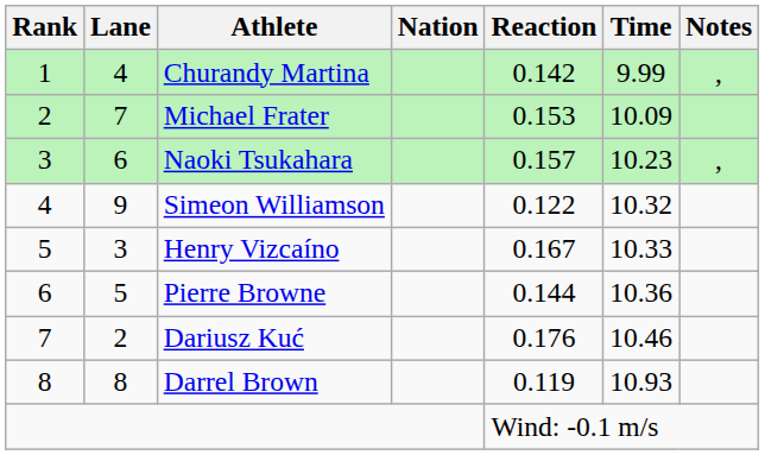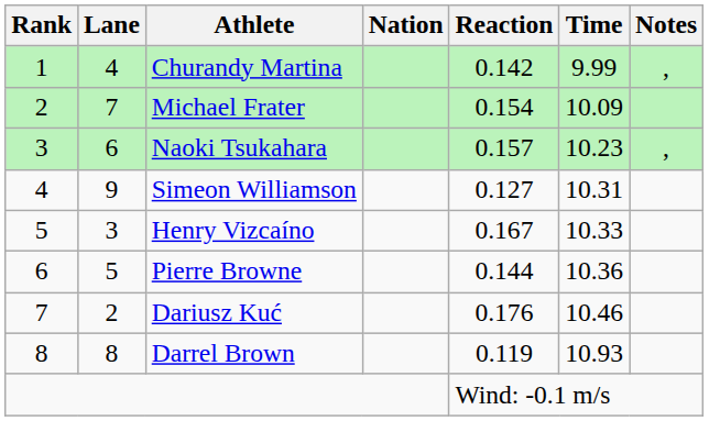 <table class="wikitable sortable" style="text-align:center">
 <tr>
 <th>Rank</th>
 <th>Lane</th>
 <th>Athlete</th>
 <th>Nation</th>
 <th>Reaction</th>
 <th>Time</th>
 <th>Notes</th>
 </tr>
 <tr bgcolor=bbf3bb>
 <td>1</td>
 <td>4</td>
 <td align="left"><a href='#'>Churandy Martina</a></td>
 <td align="left"></td>
 <td>0.142</td>
 <td>9.99</td>
 <td>, </td>
 </tr>
 <tr bgcolor=bbf3bb>
 <td>2</td>
 <td>7</td>
 <td align="left"><a href='#'>Michael Frater</a></td>
 <td align="left"></td>
-<td>0.153</td>
+<td>0.154</td>
 <td>10.09</td>
 <td></td>
 </tr>
 <tr bgcolor=bbf3bb>
 <td>3</td>
 <td>6</td>
 <td align="left"><a href='#'>Naoki Tsukahara</a></td>
 <td align="left"></td>
 <td>0.157</td>
 <td>10.23</td>
 <td>, </td>
 </tr>
 <tr>
 <td>4</td>
 <td>9</td>
 <td align="left"><a href='#'>Simeon Williamson</a></td>
 <td align="left"></td>
-<td>0.122</td>
-<td>10.32</td>
+<td>0.127</td>
+<td>10.31</td>
 <td></td>
 </tr>
 <tr>
 <td>5</td>
 <td>3</td>
 <td align="left"><a href='#'>Henry Vizcaíno</a></td>
 <td align="left"></td>
 <td>0.167</td>
 <td>10.33</td>
 <td></td>
 </tr>
 <tr>
 <td>6</td>
 <td>5</td>
 <td align="left"><a href='#'>Pierre Browne</a></td>
 <td align="left"></td>
 <td>0.144</td>
 <td>10.36</td>
 <td></td>
 </tr>
 <tr>
 <td>7</td>
 <td>2</td>
 <td align="left"><a href='#'>Dariusz Kuć</a></td>
 <td align="left"></td>
 <td>0.176</td>
 <td>10.46</td>
 <td></td>
 </tr>
 <tr>
 <td>8</td>
 <td>8</td>
 <td align="left"><a href='#'>Darrel Brown</a></td>
 <td align="left"></td>
 <td>0.119</td>
 <td>10.93</td>
 <td></td>
 </tr>
 <tr>
 <td colspan=4></td>
 <td colspan=4 align=left>Wind: -0.1 m/s</td>
 </tr>
 </table>
